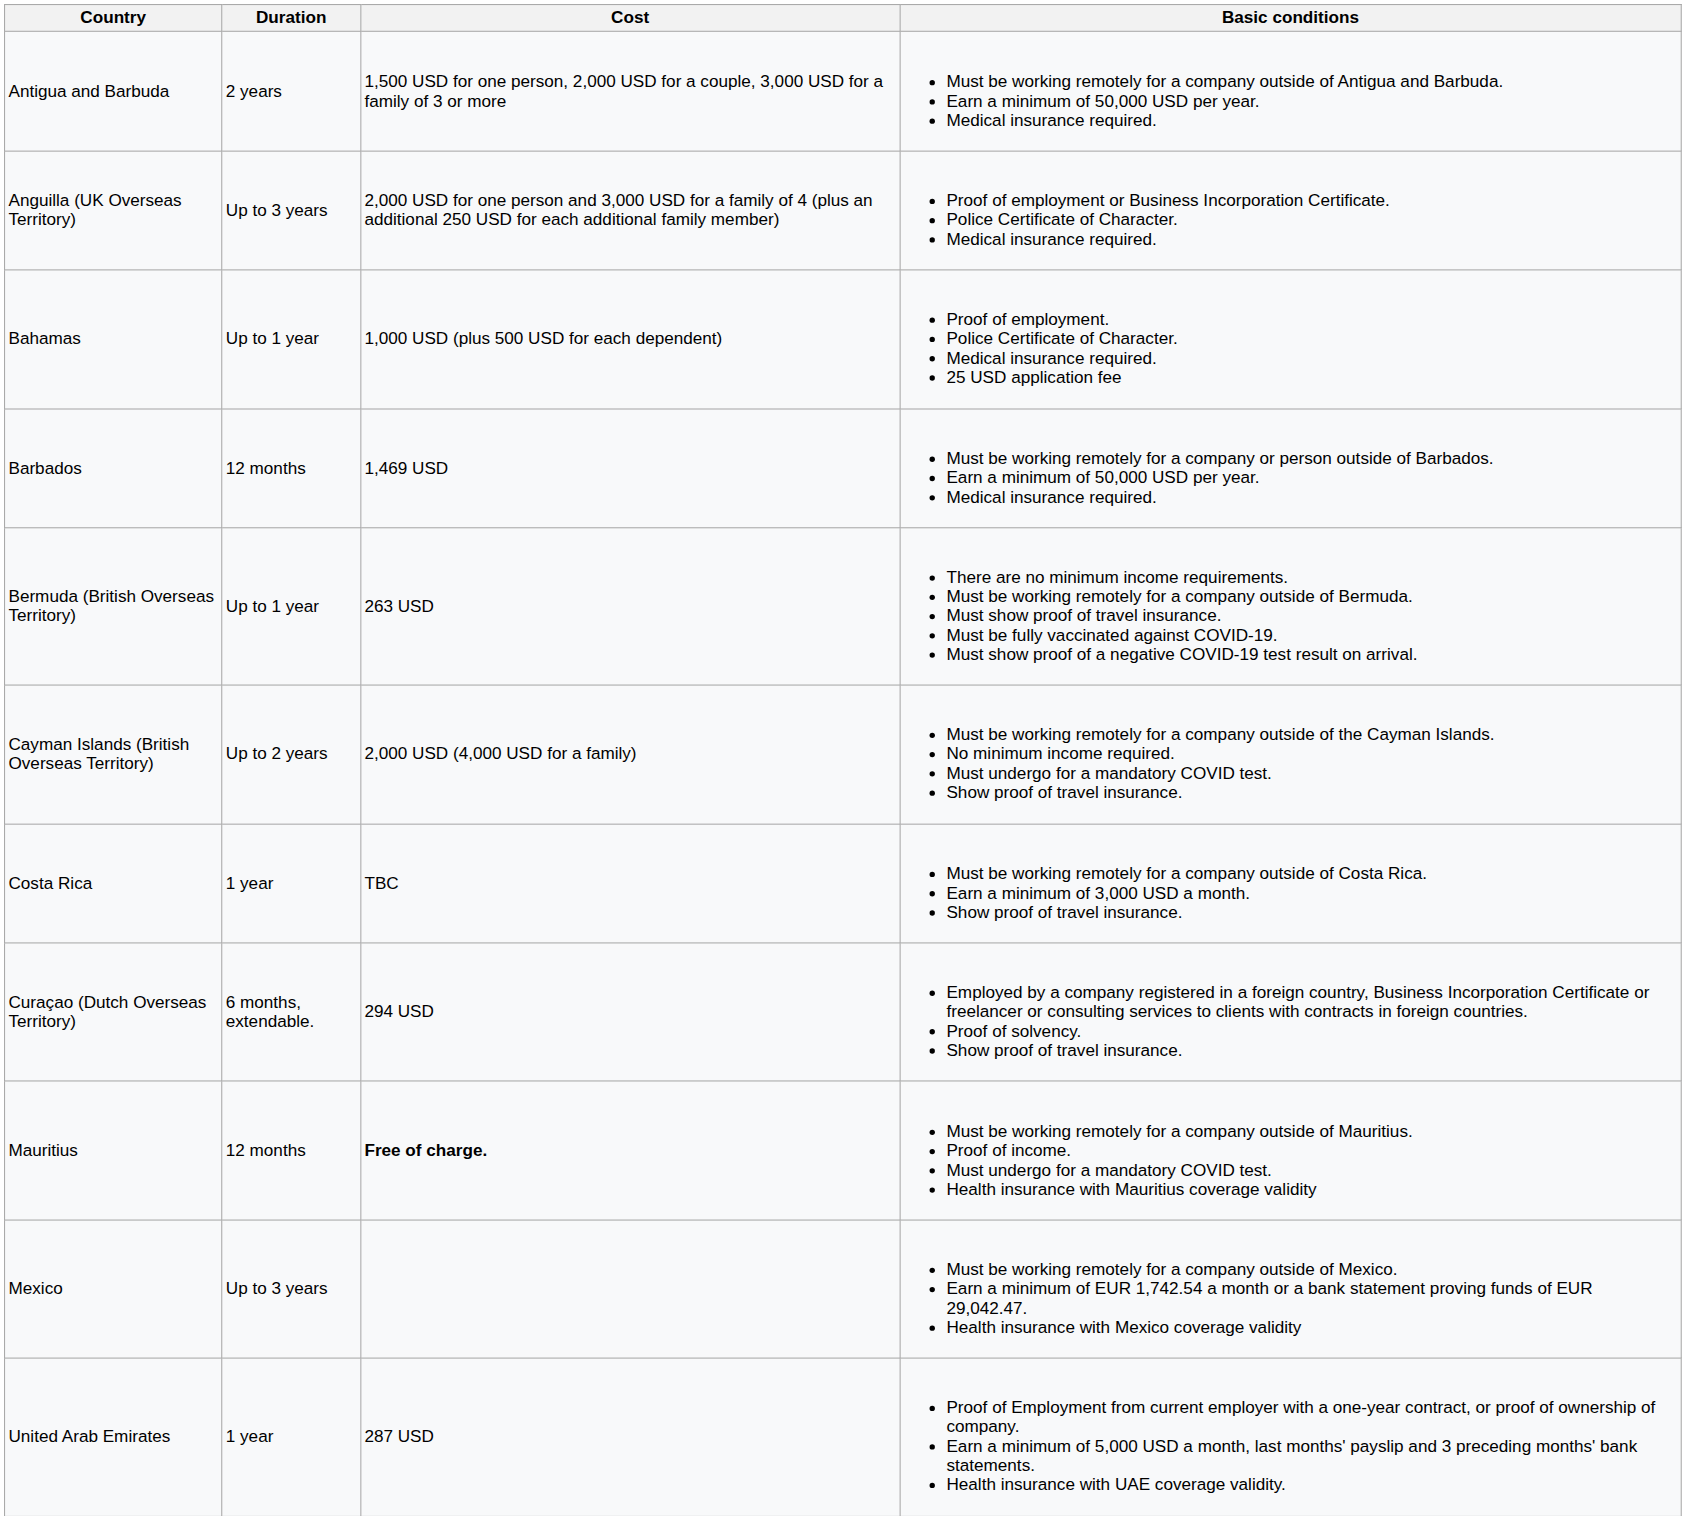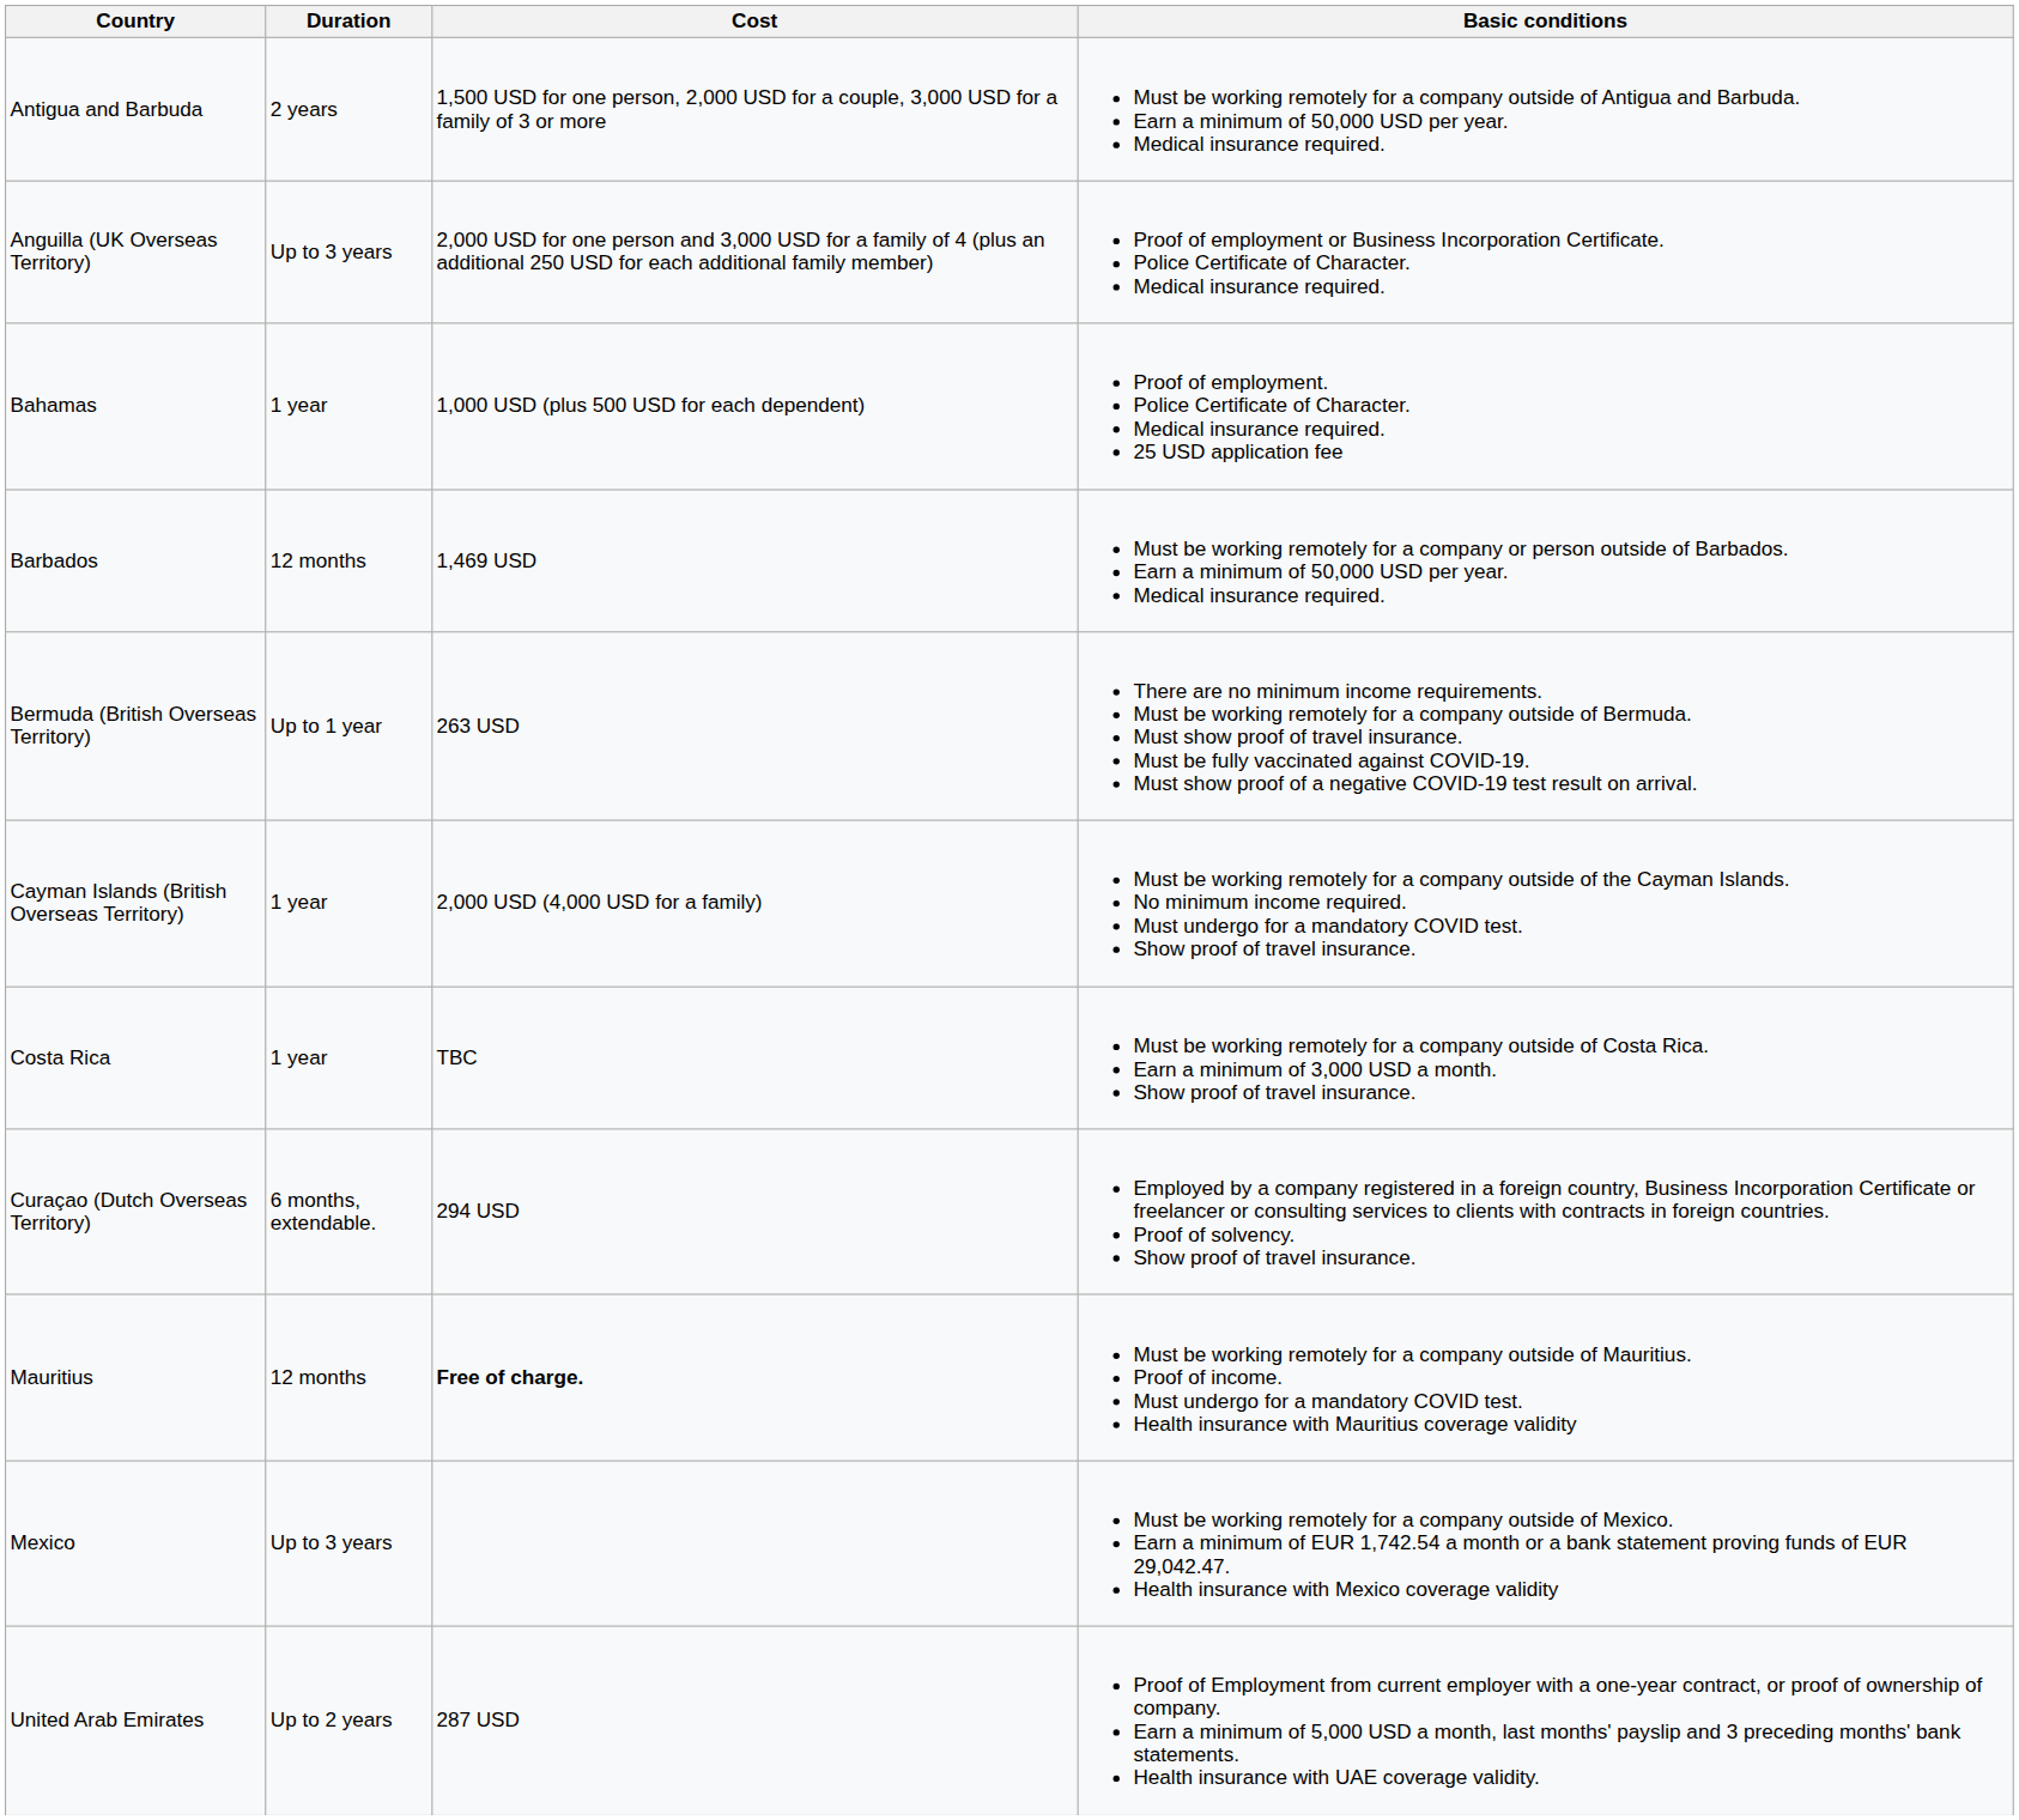 <table class="wikitable sortable sticky-header" style="background:#f8f9faff;">
 <tr>
 <th>Country</th>
 <th>Duration</th>
 <th>Cost</th>
 <th>Basic conditions</th>
 </tr>
 <tr>
 <td>Antigua and Barbuda</td>
 <td>2 years</td>
 <td>1,500 USD for one person, 2,000 USD for a couple, 3,000 USD for a family of 3 or more</td>
 <td><br><ul><li>Must be working remotely for a company outside of Antigua and Barbuda.</li><li>Earn a minimum of 50,000 USD per year.</li><li>Medical insurance required.</li></ul></td>
 </tr>
 <tr>
 <td>Anguilla (UK Overseas Territory)</td>
 <td>Up to 3 years</td>
 <td>2,000 USD for one person and 3,000 USD for a family of 4 (plus an additional 250 USD for each additional family member)</td>
 <td><br><ul><li>Proof of employment or Business Incorporation Certificate.</li><li>Police Certificate of Character.</li><li>Medical insurance required.</li></ul></td>
 </tr>
 <tr>
 <td>Bahamas</td>
-<td>Up to 1 year</td>
+<td>1 year</td>
 <td>1,000 USD (plus 500 USD for each dependent)</td>
 <td><br><ul><li>Proof of employment.</li><li>Police Certificate of Character.</li><li>Medical insurance required.</li><li>25 USD application fee</li></ul></td>
 </tr>
 <tr>
 <td>Barbados</td>
 <td>12 months</td>
 <td>1,469 USD</td>
 <td><br><ul><li>Must be working remotely for a company or person outside of Barbados.</li><li>Earn a minimum of 50,000 USD per year.</li><li>Medical insurance required.</li></ul></td>
 </tr>
 <tr>
 <td>Bermuda (British Overseas Territory)</td>
 <td>Up to 1 year</td>
 <td>263 USD</td>
 <td><br><ul><li>There are no minimum income requirements.</li><li>Must be working remotely for a company outside of Bermuda.</li><li>Must show proof of travel insurance.</li><li>Must be fully vaccinated against COVID-19.</li><li>Must show proof of a negative COVID-19 test result on arrival.</li></ul></td>
 </tr>
 <tr>
 <td>Cayman Islands (British Overseas Territory)</td>
-<td>Up to 2 years</td>
+<td>1 year</td>
 <td>2,000 USD (4,000 USD for a family)</td>
 <td><br><ul><li>Must be working remotely for a company outside of the Cayman Islands.</li><li>No minimum income required.</li><li>Must undergo for a mandatory COVID test.</li><li>Show proof of travel insurance.</li></ul></td>
 </tr>
 <tr>
 <td>Costa Rica</td>
 <td>1 year</td>
 <td>TBC</td>
 <td><br><ul><li>Must be working remotely for a company outside of Costa Rica.</li><li>Earn a minimum of 3,000 USD a month.</li><li>Show proof of travel insurance.</li></ul></td>
 </tr>
 <tr>
 <td>Curaçao (Dutch Overseas Territory)</td>
 <td>6 months, extendable.</td>
 <td>294 USD</td>
 <td><br><ul><li>Employed by a company registered in a foreign country, Business Incorporation Certificate or freelancer or consulting services to clients with contracts in foreign countries.</li><li>Proof of solvency.</li><li>Show proof of travel insurance.</li></ul></td>
 </tr>
 <tr>
 <td>Mauritius</td>
 <td>12 months</td>
 <td><strong>Free of charge.</strong></td>
 <td><br><ul><li>Must be working remotely for a company outside of Mauritius.</li><li>Proof of income.</li><li>Must undergo for a mandatory COVID test.</li><li>Health insurance with Mauritius coverage validity</li></ul></td>
 </tr>
 <tr>
 <td>Mexico</td>
 <td>Up to 3 years</td>
 <td></td>
 <td><br><ul><li>Must be working remotely for a company outside of Mexico.</li><li>Earn a minimum of EUR 1,742.54 a month or a bank statement proving funds of EUR 29,042.47.</li><li>Health insurance with Mexico coverage validity</li></ul></td>
 </tr>
 <tr>
 <td>United Arab Emirates</td>
-<td>1 year</td>
+<td>Up to 2 years</td>
 <td>287 USD</td>
 <td><br><ul><li>Proof of Employment from current employer with a one-year contract, or proof of ownership of company.</li><li>Earn a minimum of 5,000 USD a month, last months' payslip and 3 preceding months' bank statements.</li><li>Health insurance with UAE coverage validity.</li></ul></td>
 </tr>
 </table>
